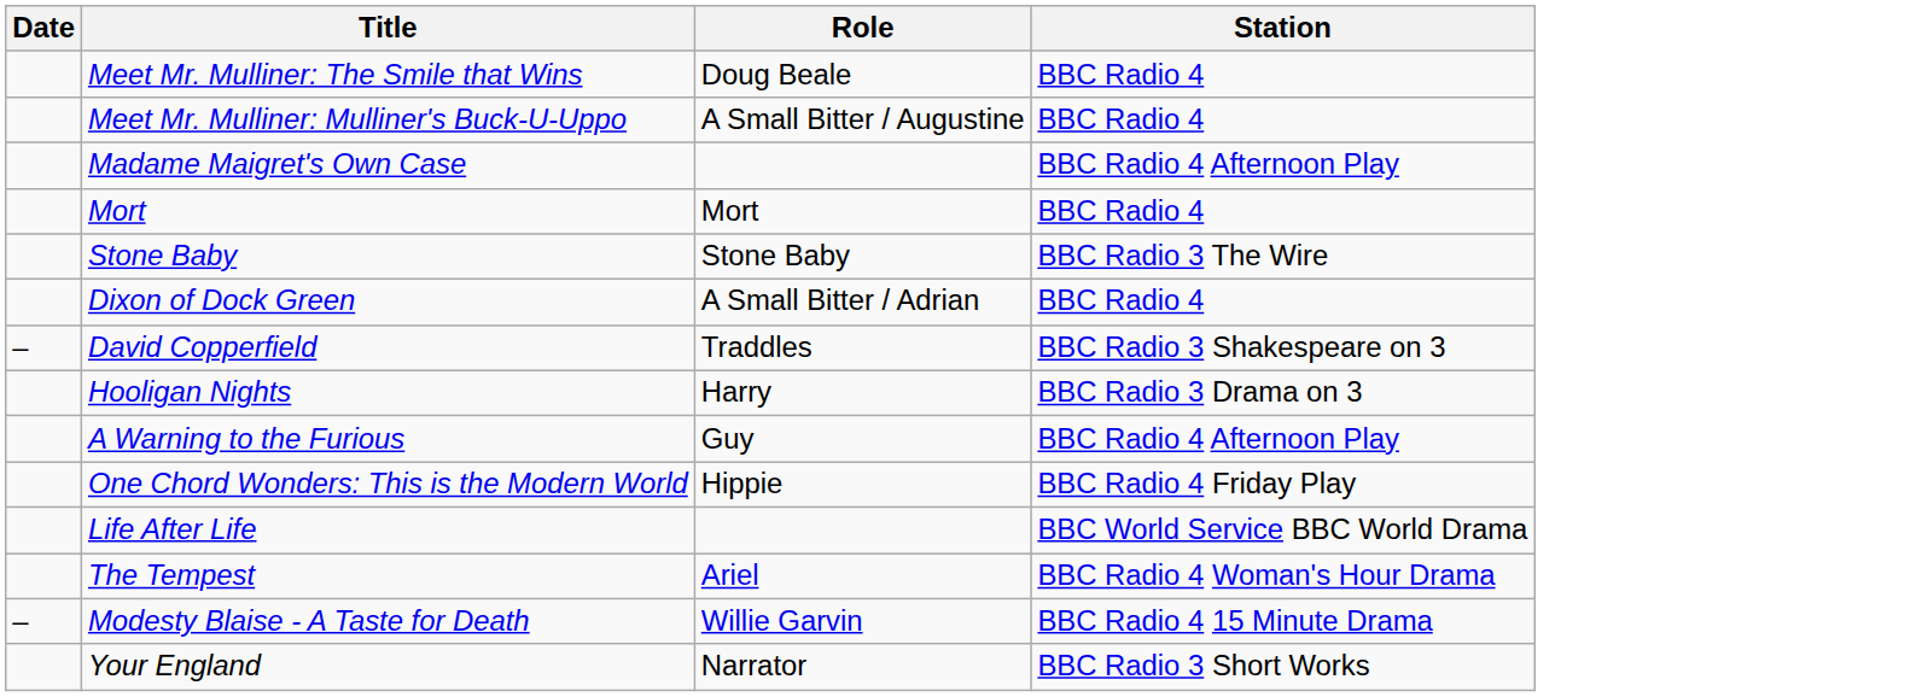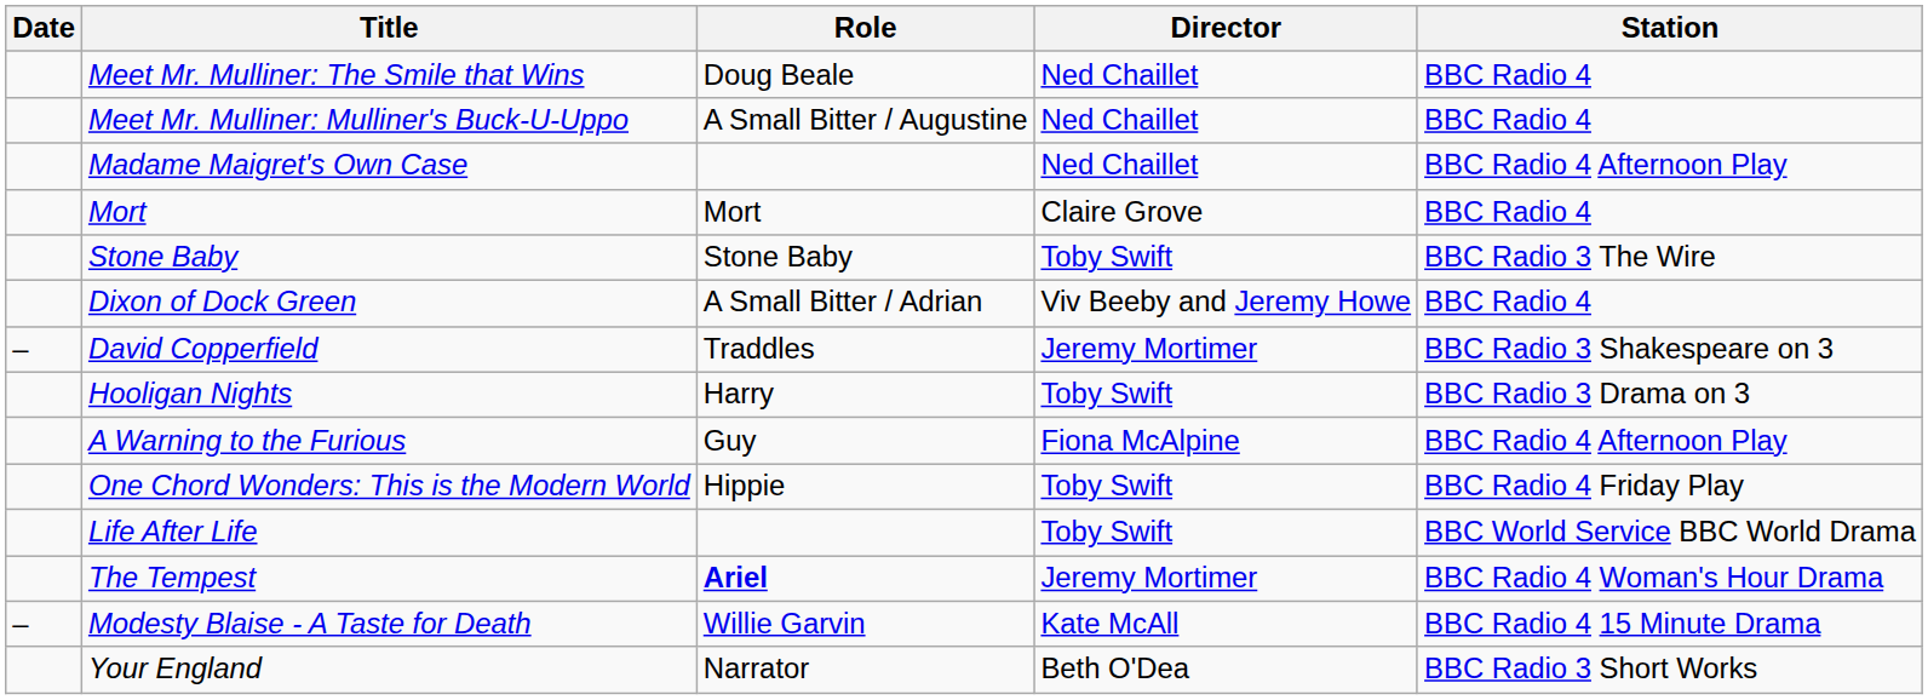 <table class="wikitable sortable">
 <tr>
 <th>Date</th>
 <th>Title</th>
 <th>Role</th>
+<th>Director</th>
 <th>Station</th>
 </tr>
 <tr>
 <td></td>
 <td><em><a href='#'>Meet Mr. Mulliner: The Smile that Wins</a></em></td>
 <td>Doug Beale</td>
+<td><a href='#'>Ned Chaillet</a></td>
 <td><a href='#'>BBC Radio 4</a></td>
 </tr>
 <tr>
 <td></td>
 <td><em><a href='#'>Meet Mr. Mulliner: Mulliner's Buck-U-Uppo</a></em></td>
 <td>A Small Bitter / Augustine</td>
+<td><a href='#'>Ned Chaillet</a></td>
 <td><a href='#'>BBC Radio 4</a></td>
 </tr>
 <tr>
 <td></td>
 <td><em><a href='#'>Madame Maigret's Own Case</a></em></td>
 <td></td>
+<td><a href='#'>Ned Chaillet</a></td>
 <td><a href='#'>BBC Radio 4</a> <a href='#'>Afternoon Play</a></td>
 </tr>
 <tr>
 <td></td>
 <td><em><a href='#'>Mort</a></em></td>
 <td>Mort</td>
+<td>Claire Grove</td>
 <td><a href='#'>BBC Radio 4</a></td>
 </tr>
 <tr>
 <td></td>
 <td><em><a href='#'>Stone Baby</a></em></td>
 <td>Stone Baby</td>
+<td><a href='#'>Toby Swift</a></td>
 <td><a href='#'>BBC Radio 3</a> The Wire</td>
 </tr>
 <tr>
 <td></td>
 <td><em><a href='#'>Dixon of Dock Green</a></em></td>
 <td>A Small Bitter / Adrian</td>
+<td>Viv Beeby and <a href='#'>Jeremy Howe</a></td>
 <td><a href='#'>BBC Radio 4</a></td>
 </tr>
 <tr>
 <td> – </td>
 <td><em><a href='#'>David Copperfield</a></em></td>
 <td>Traddles</td>
+<td><a href='#'>Jeremy Mortimer</a></td>
 <td><a href='#'>BBC Radio 3</a> Shakespeare on 3</td>
 </tr>
 <tr>
 <td></td>
 <td><em><a href='#'>Hooligan Nights</a></em></td>
 <td>Harry</td>
+<td><a href='#'>Toby Swift</a></td>
 <td><a href='#'>BBC Radio 3</a> Drama on 3</td>
 </tr>
 <tr>
 <td></td>
 <td><em><a href='#'>A Warning to the Furious</a></em></td>
 <td>Guy</td>
+<td><a href='#'>Fiona McAlpine</a></td>
 <td><a href='#'>BBC Radio 4</a> <a href='#'>Afternoon Play</a></td>
 </tr>
 <tr>
 <td></td>
 <td><em><a href='#'>One Chord Wonders: This is the Modern World</a></em></td>
 <td>Hippie</td>
+<td><a href='#'>Toby Swift</a></td>
 <td><a href='#'>BBC Radio 4</a> Friday Play</td>
 </tr>
 <tr>
 <td></td>
 <td><em><a href='#'>Life After Life</a></em></td>
 <td></td>
+<td><a href='#'>Toby Swift</a></td>
 <td><a href='#'>BBC World Service</a> BBC World Drama</td>
 </tr>
 <tr>
 <td></td>
 <td><em><a href='#'>The Tempest</a></em></td>
-<td><a href='#'>Ariel</a></td>
+<td><strong><a href='#'>Ariel</a></strong></td>
+<td><a href='#'>Jeremy Mortimer</a></td>
 <td><a href='#'>BBC Radio 4</a> <a href='#'>Woman's Hour Drama</a></td>
 </tr>
 <tr>
 <td> – </td>
 <td><em><a href='#'>Modesty Blaise - A Taste for Death</a></em></td>
 <td><a href='#'>Willie Garvin</a></td>
+<td><a href='#'>Kate McAll</a></td>
 <td><a href='#'>BBC Radio 4</a> <a href='#'>15 Minute Drama</a></td>
 </tr>
 <tr>
 <td></td>
 <td><em>Your England</em></td>
 <td>Narrator</td>
+<td>Beth O'Dea</td>
 <td><a href='#'>BBC Radio 3</a> Short Works</td>
 </tr>
 </table>
